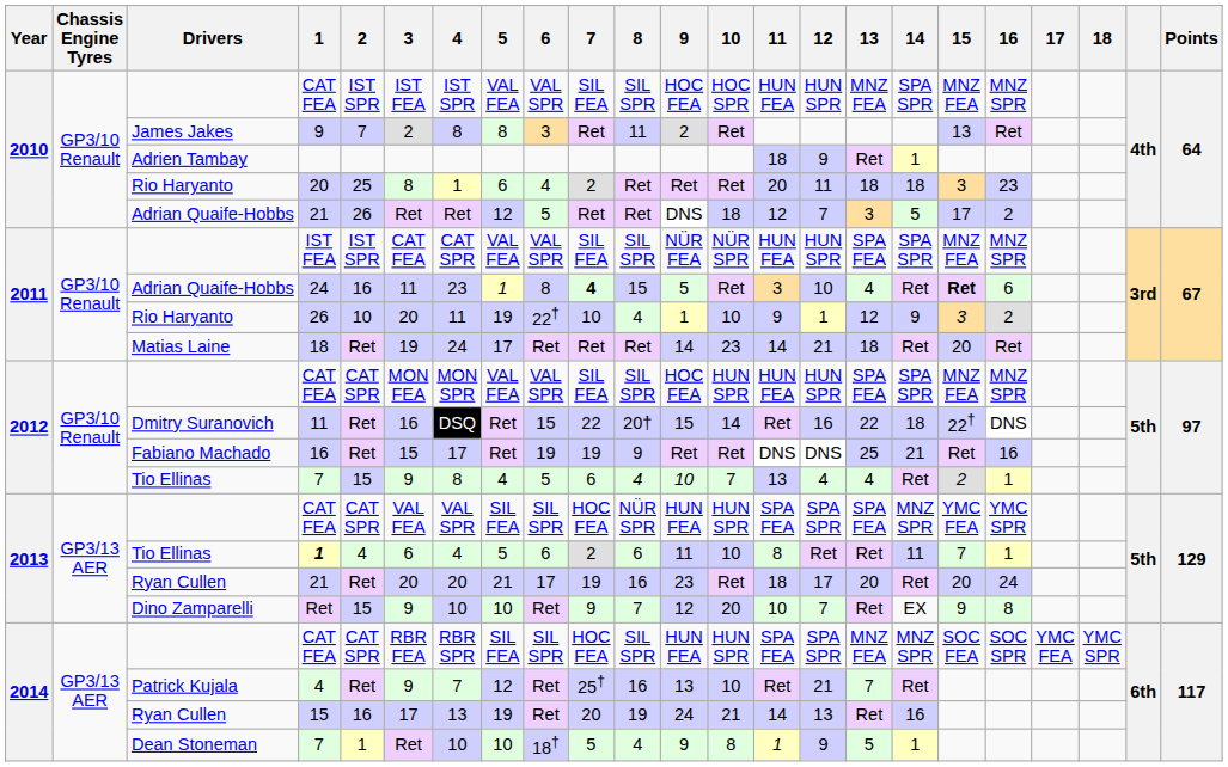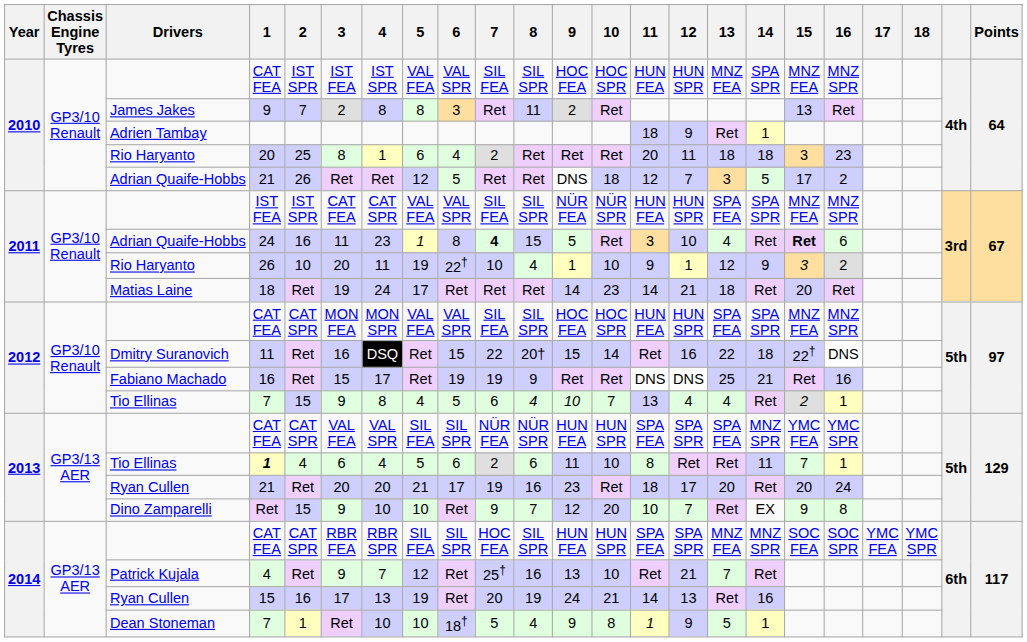 <table class="wikitable" style="text-align:center; font-size:85%;">
 <tr>
 <th>Year</th>
 <th>Chassis<br>Engine<br>Tyres</th>
 <th>Drivers</th>
 <th>1</th>
 <th>2</th>
 <th>3</th>
 <th>4</th>
 <th>5</th>
 <th>6</th>
 <th>7</th>
 <th>8</th>
 <th>9</th>
 <th>10</th>
 <th>11</th>
 <th>12</th>
 <th>13</th>
 <th>14</th>
 <th>15</th>
 <th>16</th>
 <th>17</th>
 <th>18</th>
 <th></th>
 <th>Points</th>
 </tr>
 <tr>
 <th rowspan=5><a href='#'>2010</a></th>
 <td rowspan=5><a href='#'>GP3/10</a><br><a href='#'>Renault</a><br></td>
 <td></td>
 <td><a href='#'>CAT<br>FEA</a></td>
 <td><a href='#'>IST<br>SPR</a></td>
 <td><a href='#'>IST<br>FEA</a></td>
 <td><a href='#'>IST<br>SPR</a></td>
 <td><a href='#'>VAL<br>FEA</a></td>
 <td><a href='#'>VAL<br>SPR</a></td>
 <td><a href='#'>SIL<br>FEA</a></td>
 <td><a href='#'>SIL<br>SPR</a></td>
 <td><a href='#'>HOC<br>FEA</a></td>
 <td><a href='#'>HOC<br>SPR</a></td>
 <td><a href='#'>HUN<br>FEA</a></td>
 <td><a href='#'>HUN<br>SPR</a></td>
 <td><a href='#'>MNZ<br>FEA</a></td>
 <td><a href='#'>SPA<br>SPR</a></td>
 <td><a href='#'>MNZ<br>FEA</a></td>
 <td><a href='#'>MNZ<br>SPR</a></td>
 <td></td>
 <td></td>
 <th rowspan=5>4th</th>
 <th rowspan=5>64</th>
 </tr>
 <tr>
 <td align="left"> <a href='#'>James Jakes</a></td>
 <td bgcolor="#CFCFFF">9</td>
 <td bgcolor="#CFCFFF">7</td>
 <td bgcolor="#DFDFDF">2</td>
 <td bgcolor="#CFCFFF">8</td>
 <td bgcolor="#DFFFDF">8</td>
 <td bgcolor="#FFDF9F">3</td>
 <td bgcolor="#EFCFFF">Ret</td>
 <td bgcolor="#CFCFFF">11</td>
 <td bgcolor="#DFDFDF">2</td>
 <td bgcolor="#EFCFFF">Ret</td>
 <td></td>
 <td></td>
 <td></td>
 <td></td>
 <td bgcolor="#CFCFFF">13</td>
 <td bgcolor="#EFCFFF">Ret</td>
 <td></td>
 <td></td>
 </tr>
 <tr>
 <td align="left"> <a href='#'>Adrien Tambay</a></td>
 <td></td>
 <td></td>
 <td></td>
 <td></td>
 <td></td>
 <td></td>
 <td></td>
 <td></td>
 <td></td>
 <td></td>
 <td bgcolor="#CFCFFF">18</td>
 <td bgcolor="#CFCFFF">9</td>
 <td bgcolor="#EFCFFF">Ret</td>
 <td bgcolor="#FFFFBF">1</td>
 <td></td>
 <td></td>
 <td></td>
 <td></td>
 </tr>
 <tr>
 <td align="left"> <a href='#'>Rio Haryanto</a></td>
 <td bgcolor="#CFCFFF">20</td>
 <td bgcolor="#CFCFFF">25</td>
 <td bgcolor="#DFFFDF">8</td>
 <td bgcolor="#FFFFBF">1</td>
 <td bgcolor="#DFFFDF">6</td>
 <td bgcolor="#DFFFDF">4</td>
 <td bgcolor="#DFDFDF">2</td>
 <td bgcolor="#EFCFFF">Ret</td>
 <td bgcolor="#EFCFFF">Ret</td>
 <td bgcolor="#EFCFFF">Ret</td>
 <td bgcolor="#CFCFFF">20</td>
 <td bgcolor="#CFCFFF">11</td>
 <td bgcolor="#CFCFFF">18</td>
 <td bgcolor="#CFCFFF">18</td>
 <td bgcolor="#FFDF9F">3</td>
 <td bgcolor="#CFCFFF">23</td>
 <td></td>
 <td></td>
 </tr>
 <tr>
 <td align="left"> <a href='#'>Adrian Quaife-Hobbs</a></td>
 <td bgcolor="#CFCFFF">21</td>
 <td bgcolor="#CFCFFF">26</td>
 <td bgcolor="#EFCFFF">Ret</td>
 <td bgcolor="#EFCFFF">Ret</td>
 <td bgcolor="#CFCFFF">12</td>
 <td bgcolor="#DFFFDF">5</td>
 <td bgcolor="#EFCFFF">Ret</td>
 <td bgcolor="#EFCFFF">Ret</td>
 <td bgcolor="#FFFFFF">DNS</td>
 <td bgcolor="#CFCFFF">18</td>
 <td bgcolor="#CFCFFF">12</td>
 <td bgcolor="#CFCFFF">7</td>
 <td bgcolor="#FFDF9F">3</td>
 <td bgcolor="#DFFFDF">5</td>
 <td bgcolor="#CFCFFF">17</td>
 <td bgcolor="#CFCFFF">2</td>
 <td></td>
 <td></td>
 </tr>
 <tr>
 <th rowspan=4><a href='#'>2011</a></th>
 <td rowspan=4><a href='#'>GP3/10</a><br><a href='#'>Renault</a><br></td>
 <td></td>
 <td><a href='#'>IST<br>FEA</a></td>
 <td><a href='#'>IST<br>SPR</a></td>
 <td><a href='#'>CAT<br>FEA</a></td>
 <td><a href='#'>CAT<br>SPR</a></td>
 <td><a href='#'>VAL<br>FEA</a></td>
 <td><a href='#'>VAL<br>SPR</a></td>
 <td><a href='#'>SIL<br>FEA</a></td>
 <td><a href='#'>SIL<br>SPR</a></td>
 <td><a href='#'>NÜR<br>FEA</a></td>
 <td><a href='#'>NÜR<br>SPR</a></td>
 <td><a href='#'>HUN<br>FEA</a></td>
 <td><a href='#'>HUN<br>SPR</a></td>
 <td><a href='#'>SPA<br>FEA</a></td>
 <td><a href='#'>SPA<br>SPR</a></td>
 <td><a href='#'>MNZ<br>FEA</a></td>
 <td><a href='#'>MNZ<br>SPR</a></td>
 <td></td>
 <td></td>
 <th rowspan=4 style="background:#FFDF9F;">3rd</th>
 <th rowspan=4 style="background:#FFDF9F;">67</th>
 </tr>
 <tr>
 <td align="left"> <a href='#'>Adrian Quaife-Hobbs</a></td>
 <td bgcolor="#CFCFFF">24</td>
 <td bgcolor="#CFCFFF">16</td>
 <td bgcolor="#CFCFFF">11</td>
 <td bgcolor="#CFCFFF">23</td>
 <td bgcolor="#FFFFBF"><em>1</em></td>
 <td bgcolor="#CFCFFF">8</td>
 <td bgcolor="#DFFFDF"><strong>4</strong></td>
 <td bgcolor="#CFCFFF">15</td>
 <td bgcolor="#DFFFDF">5</td>
 <td bgcolor="#EFCFFF">Ret</td>
 <td bgcolor="#FFDF9F">3</td>
 <td bgcolor="#CFCFFF">10</td>
 <td bgcolor="#DFFFDF">4</td>
 <td bgcolor="#EFCFFF">Ret</td>
 <td bgcolor="#EFCFFF"><strong>Ret</strong></td>
 <td bgcolor="#DFFFDF">6</td>
 <td></td>
 <td></td>
 </tr>
 <tr>
 <td align="left"> <a href='#'>Rio Haryanto</a></td>
 <td bgcolor="#CFCFFF">26</td>
 <td bgcolor="#CFCFFF">10</td>
 <td bgcolor="#CFCFFF">20</td>
 <td bgcolor="#CFCFFF">11</td>
 <td bgcolor="#CFCFFF">19</td>
 <td bgcolor="#CFCFFF">22<sup>†</sup></td>
 <td bgcolor="#CFCFFF">10</td>
 <td bgcolor="#DFFFDF">4</td>
 <td bgcolor="#FFFFBF">1</td>
 <td bgcolor="#CFCFFF">10</td>
 <td bgcolor="#CFCFFF">9</td>
 <td bgcolor="#FFFFBF">1</td>
 <td bgcolor="#CFCFFF">12</td>
 <td bgcolor="#CFCFFF">9</td>
 <td bgcolor="#FFDF9F"><em>3</em></td>
 <td bgcolor="#DFDFDF">2</td>
 <td></td>
 <td></td>
 </tr>
 <tr>
 <td align="left"> <a href='#'>Matias Laine</a></td>
 <td bgcolor="#CFCFFF">18</td>
 <td bgcolor="#EFCFFF">Ret</td>
 <td bgcolor="#CFCFFF">19</td>
 <td bgcolor="#CFCFFF">24</td>
 <td bgcolor="#CFCFFF">17</td>
 <td bgcolor="#EFCFFF">Ret</td>
 <td bgcolor="#EFCFFF">Ret</td>
 <td bgcolor="#EFCFFF">Ret</td>
 <td bgcolor="#CFCFFF">14</td>
 <td bgcolor="#CFCFFF">23</td>
 <td bgcolor="#CFCFFF">14</td>
 <td bgcolor="#CFCFFF">21</td>
 <td bgcolor="#CFCFFF">18</td>
 <td bgcolor="#EFCFFF">Ret</td>
 <td bgcolor="#CFCFFF">20</td>
 <td bgcolor="#EFCFFF">Ret</td>
 <td></td>
 <td></td>
 </tr>
 <tr>
 <th rowspan=4><a href='#'>2012</a></th>
 <td rowspan=4><a href='#'>GP3/10</a><br><a href='#'>Renault</a><br></td>
 <td></td>
 <td><a href='#'>CAT<br>FEA</a></td>
 <td><a href='#'>CAT<br>SPR</a></td>
 <td><a href='#'>MON<br>FEA</a></td>
 <td><a href='#'>MON<br>SPR</a></td>
 <td><a href='#'>VAL<br>FEA</a></td>
 <td><a href='#'>VAL<br>SPR</a></td>
 <td><a href='#'>SIL<br>FEA</a></td>
 <td><a href='#'>SIL<br>SPR</a></td>
 <td><a href='#'>HOC<br>FEA</a></td>
-<td><a href='#'>HUN<br>SPR</a></td>
+<td><a href='#'>HOC<br>SPR</a></td>
 <td><a href='#'>HUN<br>FEA</a></td>
 <td><a href='#'>HUN<br>SPR</a></td>
 <td><a href='#'>SPA<br>FEA</a></td>
 <td><a href='#'>SPA<br>SPR</a></td>
 <td><a href='#'>MNZ<br>FEA</a></td>
 <td><a href='#'>MNZ<br>SPR</a></td>
 <td></td>
 <td></td>
 <th rowspan=4>5th</th>
 <th rowspan=4>97</th>
 </tr>
 <tr>
 <td align="left"> <a href='#'>Dmitry Suranovich</a></td>
 <td bgcolor="#CFCFFF">11</td>
 <td bgcolor="#EFCFFF">Ret</td>
 <td bgcolor="#CFCFFF">16</td>
 <td style="background:#000000; color:white">DSQ</td>
 <td bgcolor="#EFCFFF">Ret</td>
 <td bgcolor="#CFCFFF">15</td>
 <td bgcolor="#CFCFFF">22</td>
 <td bgcolor="#CFCFFF">20†</td>
 <td bgcolor="#CFCFFF">15</td>
 <td bgcolor="#CFCFFF">14</td>
 <td bgcolor="#EFCFFF">Ret</td>
 <td bgcolor="#CFCFFF">16</td>
 <td bgcolor="#CFCFFF">22</td>
 <td bgcolor="#CFCFFF">18</td>
 <td bgcolor="#CFCFFF">22<sup>†</sup></td>
 <td bgcolor="#FFFFFF">DNS</td>
 <td></td>
 <td></td>
 </tr>
 <tr>
 <td align="left"> <a href='#'>Fabiano Machado</a></td>
 <td bgcolor="#CFCFFF">16</td>
 <td bgcolor="#EFCFFF">Ret</td>
 <td bgcolor="#CFCFFF">15</td>
 <td bgcolor="#CFCFFF">17</td>
 <td bgcolor="#EFCFFF">Ret</td>
 <td bgcolor="#CFCFFF">19</td>
 <td bgcolor="#CFCFFF">19</td>
 <td bgcolor="#CFCFFF">9</td>
 <td bgcolor="#EFCFFF">Ret</td>
 <td bgcolor="#EFCFFF">Ret</td>
 <td bgcolor="#FFFFFF">DNS</td>
 <td bgcolor="#FFFFFF">DNS</td>
 <td bgcolor="#CFCFFF">25</td>
 <td bgcolor="#CFCFFF">21</td>
 <td bgcolor="#EFCFFF">Ret</td>
 <td bgcolor="#CFCFFF">16</td>
 <td></td>
 <td></td>
 </tr>
 <tr>
 <td align="left"> <a href='#'>Tio Ellinas</a></td>
 <td bgcolor="#DFFFDF">7</td>
 <td bgcolor="#CFCFFF">15</td>
 <td bgcolor="#DFFFDF">9</td>
 <td bgcolor="#DFFFDF">8</td>
 <td bgcolor="#DFFFDF">4</td>
 <td bgcolor="#DFFFDF">5</td>
 <td bgcolor="#DFFFDF">6</td>
 <td bgcolor="#DFFFDF"><em>4</em></td>
 <td bgcolor="#DFFFDF"><em>10</em></td>
 <td bgcolor="#DFFFDF">7</td>
 <td bgcolor="#CFCFFF">13</td>
 <td bgcolor="#DFFFDF">4</td>
 <td bgcolor="#DFFFDF">4</td>
 <td bgcolor="#EFCFFF">Ret</td>
 <td bgcolor="#DFDFDF"><em>2</em></td>
 <td bgcolor="#FFFFBF">1</td>
 <td></td>
 <td></td>
 </tr>
 <tr>
 <th rowspan=4><a href='#'>2013</a></th>
 <td rowspan=4><a href='#'>GP3/13</a><br><a href='#'>AER</a><br></td>
 <td></td>
 <td><a href='#'>CAT<br>FEA</a></td>
 <td><a href='#'>CAT<br>SPR</a></td>
 <td><a href='#'>VAL<br>FEA</a></td>
 <td><a href='#'>VAL<br>SPR</a></td>
 <td><a href='#'>SIL<br>FEA</a></td>
 <td><a href='#'>SIL<br>SPR</a></td>
-<td><a href='#'>HOC<br>FEA</a></td>
+<td><a href='#'>NÜR<br>FEA</a></td>
 <td><a href='#'>NÜR<br>SPR</a></td>
 <td><a href='#'>HUN<br>FEA</a></td>
 <td><a href='#'>HUN<br>SPR</a></td>
 <td><a href='#'>SPA<br>FEA</a></td>
 <td><a href='#'>SPA<br>SPR</a></td>
 <td><a href='#'>SPA<br>FEA</a></td>
 <td><a href='#'>MNZ<br>SPR</a></td>
 <td><a href='#'>YMC<br>FEA</a></td>
 <td><a href='#'>YMC<br>SPR</a></td>
 <td></td>
 <td></td>
 <th rowspan=4>5th</th>
 <th rowspan=4>129</th>
 </tr>
 <tr>
 <td align="left"> <a href='#'>Tio Ellinas</a></td>
 <td bgcolor="#FFFFBF"><strong><em>1</em></strong></td>
 <td bgcolor="#DFFFDF">4</td>
 <td bgcolor="#DFFFDF">6</td>
 <td bgcolor="#DFFFDF">4</td>
 <td bgcolor="#DFFFDF">5</td>
 <td bgcolor="#DFFFDF">6</td>
 <td bgcolor="#DFDFDF">2</td>
 <td bgcolor="#DFFFDF">6</td>
 <td bgcolor="#CFCFFF">11</td>
 <td bgcolor="#CFCFFF">10</td>
 <td bgcolor="#DFFFDF">8</td>
 <td bgcolor="#EFCFFF">Ret</td>
 <td bgcolor="#EFCFFF">Ret</td>
 <td bgcolor="#CFCFFF">11</td>
 <td bgcolor="#DFFFDF">7</td>
 <td bgcolor="#FFFFBF">1</td>
 <td></td>
 <td></td>
 </tr>
 <tr>
 <td align="left"> <a href='#'>Ryan Cullen</a></td>
 <td bgcolor="#CFCFFF">21</td>
 <td bgcolor="#EFCFFF">Ret</td>
 <td bgcolor="#CFCFFF">20</td>
 <td bgcolor="#CFCFFF">20</td>
 <td bgcolor="#CFCFFF">21</td>
 <td bgcolor="#CFCFFF">17</td>
 <td bgcolor="#CFCFFF">19</td>
 <td bgcolor="#CFCFFF">16</td>
 <td bgcolor="#CFCFFF">23</td>
 <td bgcolor="#EFCFFF">Ret</td>
 <td bgcolor="#CFCFFF">18</td>
 <td bgcolor="#CFCFFF">17</td>
 <td bgcolor="#CFCFFF">20</td>
 <td bgcolor="#EFCFFF">Ret</td>
 <td bgcolor="#CFCFFF">20</td>
 <td bgcolor="#CFCFFF">24</td>
 <td></td>
 <td></td>
 </tr>
 <tr>
 <td align="left"> <a href='#'>Dino Zamparelli</a></td>
 <td bgcolor="#EFCFFF">Ret</td>
 <td bgcolor="#CFCFFF">15</td>
 <td bgcolor="#DFFFDF">9</td>
 <td bgcolor="#CFCFFF">10</td>
 <td bgcolor="#DFFFDF">10</td>
 <td bgcolor="#EFCFFF">Ret</td>
 <td bgcolor="#DFFFDF">9</td>
 <td bgcolor="#DFFFDF">7</td>
 <td bgcolor="#CFCFFF">12</td>
 <td bgcolor="#CFCFFF">20</td>
 <td bgcolor="#DFFFDF">10</td>
 <td bgcolor="#DFFFDF">7</td>
 <td bgcolor="#EFCFFF">Ret</td>
 <td>EX</td>
 <td bgcolor="#DFFFDF">9</td>
 <td bgcolor="#DFFFDF">8</td>
 <td></td>
 <td></td>
 </tr>
 <tr>
 <th rowspan=4><a href='#'>2014</a></th>
 <td rowspan=4><a href='#'>GP3/13</a><br><a href='#'>AER</a><br></td>
 <td></td>
 <td><a href='#'>CAT<br>FEA</a></td>
 <td><a href='#'>CAT<br>SPR</a></td>
 <td><a href='#'>RBR<br>FEA</a></td>
 <td><a href='#'>RBR<br>SPR</a></td>
 <td><a href='#'>SIL<br>FEA</a></td>
 <td><a href='#'>SIL<br>SPR</a></td>
 <td><a href='#'>HOC<br>FEA</a></td>
 <td><a href='#'>SIL<br>SPR</a></td>
 <td><a href='#'>HUN<br>FEA</a></td>
 <td><a href='#'>HUN<br>SPR</a></td>
 <td><a href='#'>SPA<br>FEA</a></td>
 <td><a href='#'>SPA<br>SPR</a></td>
 <td><a href='#'>MNZ<br>FEA</a></td>
 <td><a href='#'>MNZ<br>SPR</a></td>
 <td><a href='#'>SOC<br>FEA</a></td>
 <td><a href='#'>SOC<br>SPR</a></td>
 <td><a href='#'>YMC<br>FEA</a></td>
 <td><a href='#'>YMC<br>SPR</a></td>
 <th rowspan=4>6th</th>
 <th rowspan=4>117</th>
 </tr>
 <tr>
 <td align="left"> <a href='#'>Patrick Kujala</a></td>
 <td bgcolor="#DFFFDF">4</td>
 <td bgcolor="#EFCFFF">Ret</td>
 <td bgcolor="#DFFFDF">9</td>
 <td bgcolor="#DFFFDF">7</td>
 <td bgcolor="#CFCFFF">12</td>
 <td bgcolor="#EFCFFF">Ret</td>
 <td bgcolor="#CFCFFF">25<sup>†</sup></td>
 <td bgcolor="#CFCFFF">16</td>
 <td bgcolor="#CFCFFF">13</td>
 <td bgcolor="#CFCFFF">10</td>
 <td bgcolor="#EFCFFF">Ret</td>
 <td bgcolor="#CFCFFF">21</td>
 <td bgcolor="#DFFFDF">7</td>
 <td bgcolor="#EFCFFF">Ret</td>
 <td></td>
 <td></td>
 <td></td>
 <td></td>
 </tr>
 <tr>
 <td align="left"> <a href='#'>Ryan Cullen</a></td>
 <td bgcolor="#CFCFFF">15</td>
 <td bgcolor="#CFCFFF">16</td>
 <td bgcolor="#CFCFFF">17</td>
 <td bgcolor="#CFCFFF">13</td>
 <td bgcolor="#CFCFFF">19</td>
 <td bgcolor="#EFCFFF">Ret</td>
 <td bgcolor="#CFCFFF">20</td>
 <td bgcolor="#CFCFFF">19</td>
 <td bgcolor="#CFCFFF">24</td>
 <td bgcolor="#CFCFFF">21</td>
 <td bgcolor="#CFCFFF">14</td>
 <td bgcolor="#CFCFFF">13</td>
 <td bgcolor="#EFCFFF">Ret</td>
 <td bgcolor="#CFCFFF">16</td>
 <td></td>
 <td></td>
 <td></td>
 <td></td>
 </tr>
 <tr>
 <td align="left"> <a href='#'>Dean Stoneman</a></td>
 <td bgcolor="#DFFFDF">7</td>
 <td bgcolor="#FFFFBF">1</td>
 <td bgcolor="#EFCFFF">Ret</td>
 <td bgcolor="#CFCFFF">10</td>
 <td bgcolor="#DFFFDF">10</td>
 <td bgcolor="#CFCFFF">18<sup>†</sup></td>
 <td bgcolor="#DFFFDF">5</td>
 <td bgcolor="#DFFFDF">4</td>
 <td bgcolor="#DFFFDF">9</td>
 <td bgcolor="#DFFFDF">8</td>
 <td bgcolor="#FFFFBF"><em>1</em></td>
 <td bgcolor="#CFCFFF">9</td>
 <td bgcolor="#DFFFDF">5</td>
 <td bgcolor="#FFFFBF">1</td>
 <td></td>
 <td></td>
 <td></td>
 <td></td>
 </tr>
 </table>
